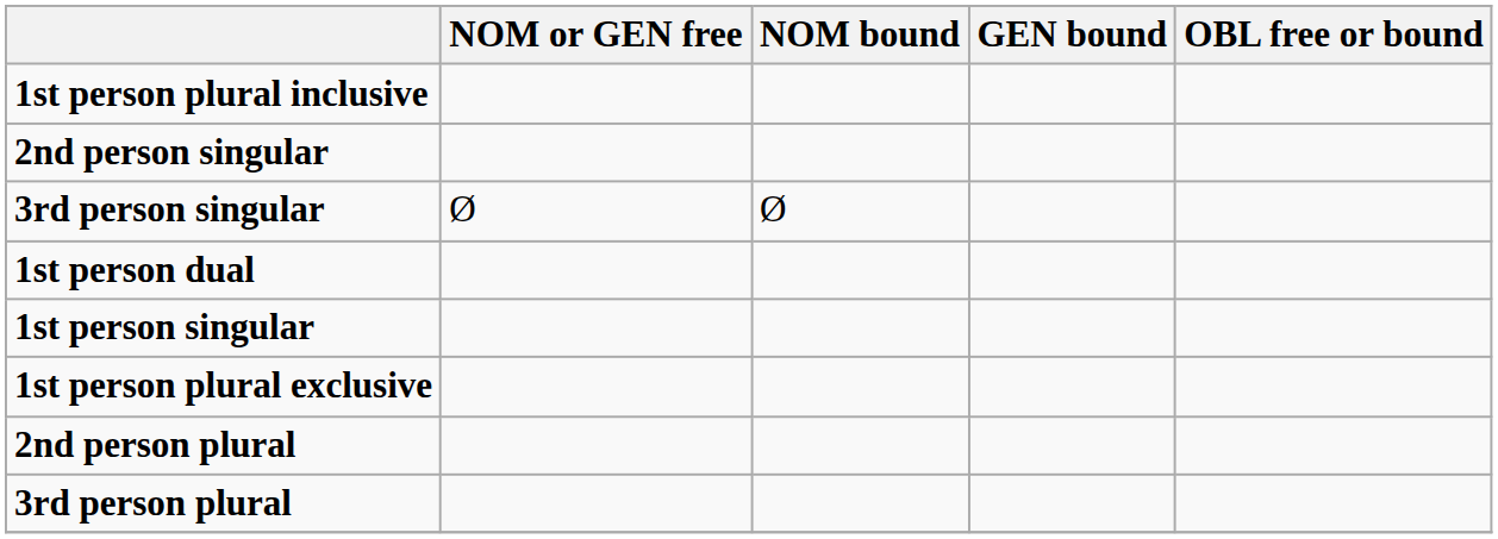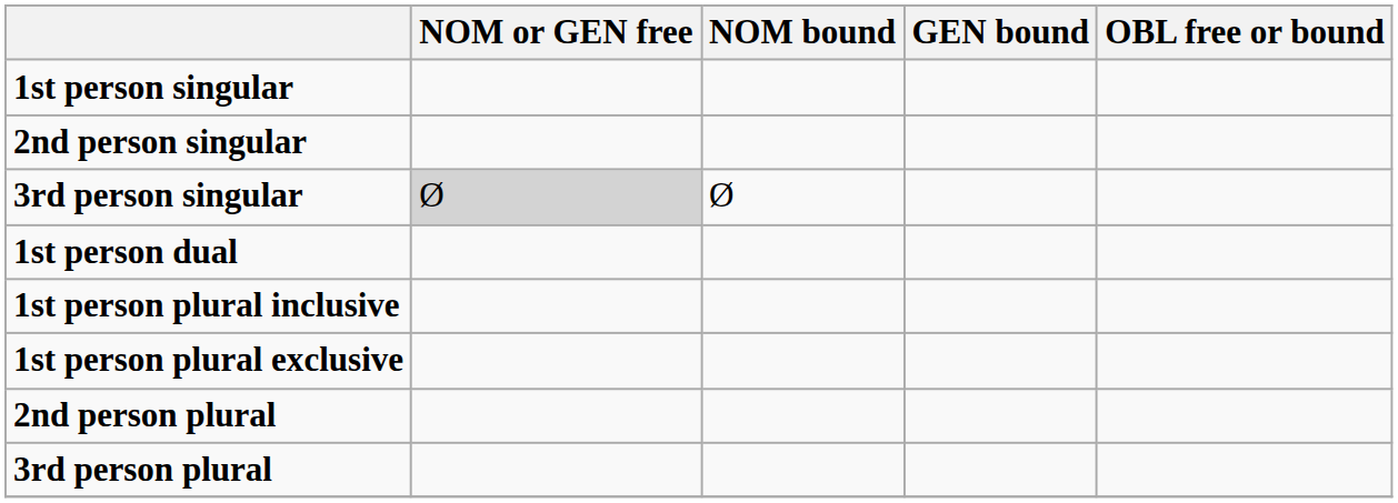 <table class="wikitable"">
 <tr>
 <th> </th>
 <th>NOM or GEN free</th>
 <th>NOM bound</th>
 <th>GEN bound</th>
 <th>OBL free or bound</th>
 </tr>
 <tr>
-<td><strong>1st person plural inclusive</strong></td>
+<td><strong>1st person singular</strong></td>
 <td></td>
 <td></td>
 <td></td>
 <td></td>
 </tr>
 <tr>
 <td><strong>2nd person singular</strong></td>
 <td></td>
 <td></td>
 <td></td>
 <td></td>
 </tr>
 <tr>
 <td><strong>3rd person singular</strong></td>
-<td>Ø</td>
+<td style="background: lightgrey;">Ø</td>
 <td>Ø</td>
 <td></td>
 <td></td>
 </tr>
 <tr>
 <td><strong>1st person dual</strong></td>
 <td></td>
 <td></td>
 <td></td>
 <td></td>
 </tr>
 <tr>
-<td><strong>1st person singular</strong></td>
+<td><strong>1st person plural inclusive</strong></td>
 <td></td>
 <td></td>
 <td></td>
 <td></td>
 </tr>
 <tr>
 <td><strong>1st person plural exclusive</strong></td>
 <td></td>
 <td></td>
 <td></td>
 <td></td>
 </tr>
 <tr>
 <td><strong>2nd person plural</strong></td>
 <td></td>
 <td></td>
 <td></td>
 <td></td>
 </tr>
 <tr>
 <td><strong>3rd person plural</strong></td>
 <td></td>
 <td></td>
 <td></td>
 <td></td>
 </tr>
 <tr>
 </tr>
 </table>
